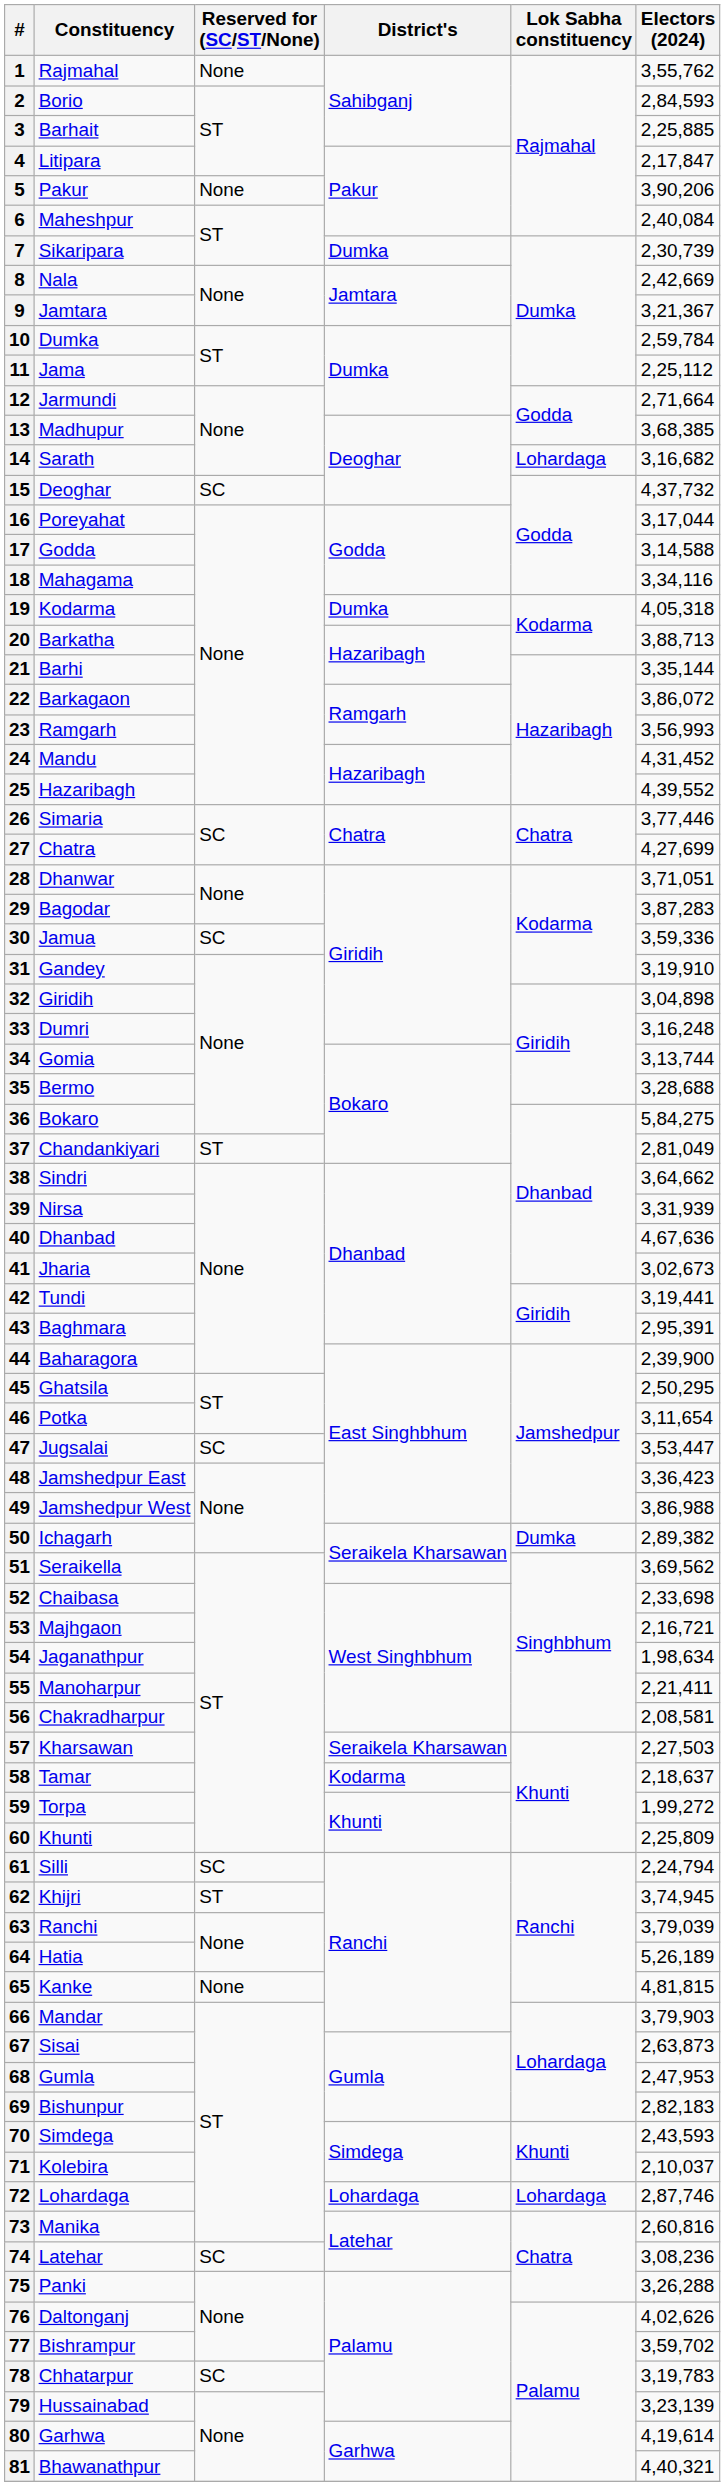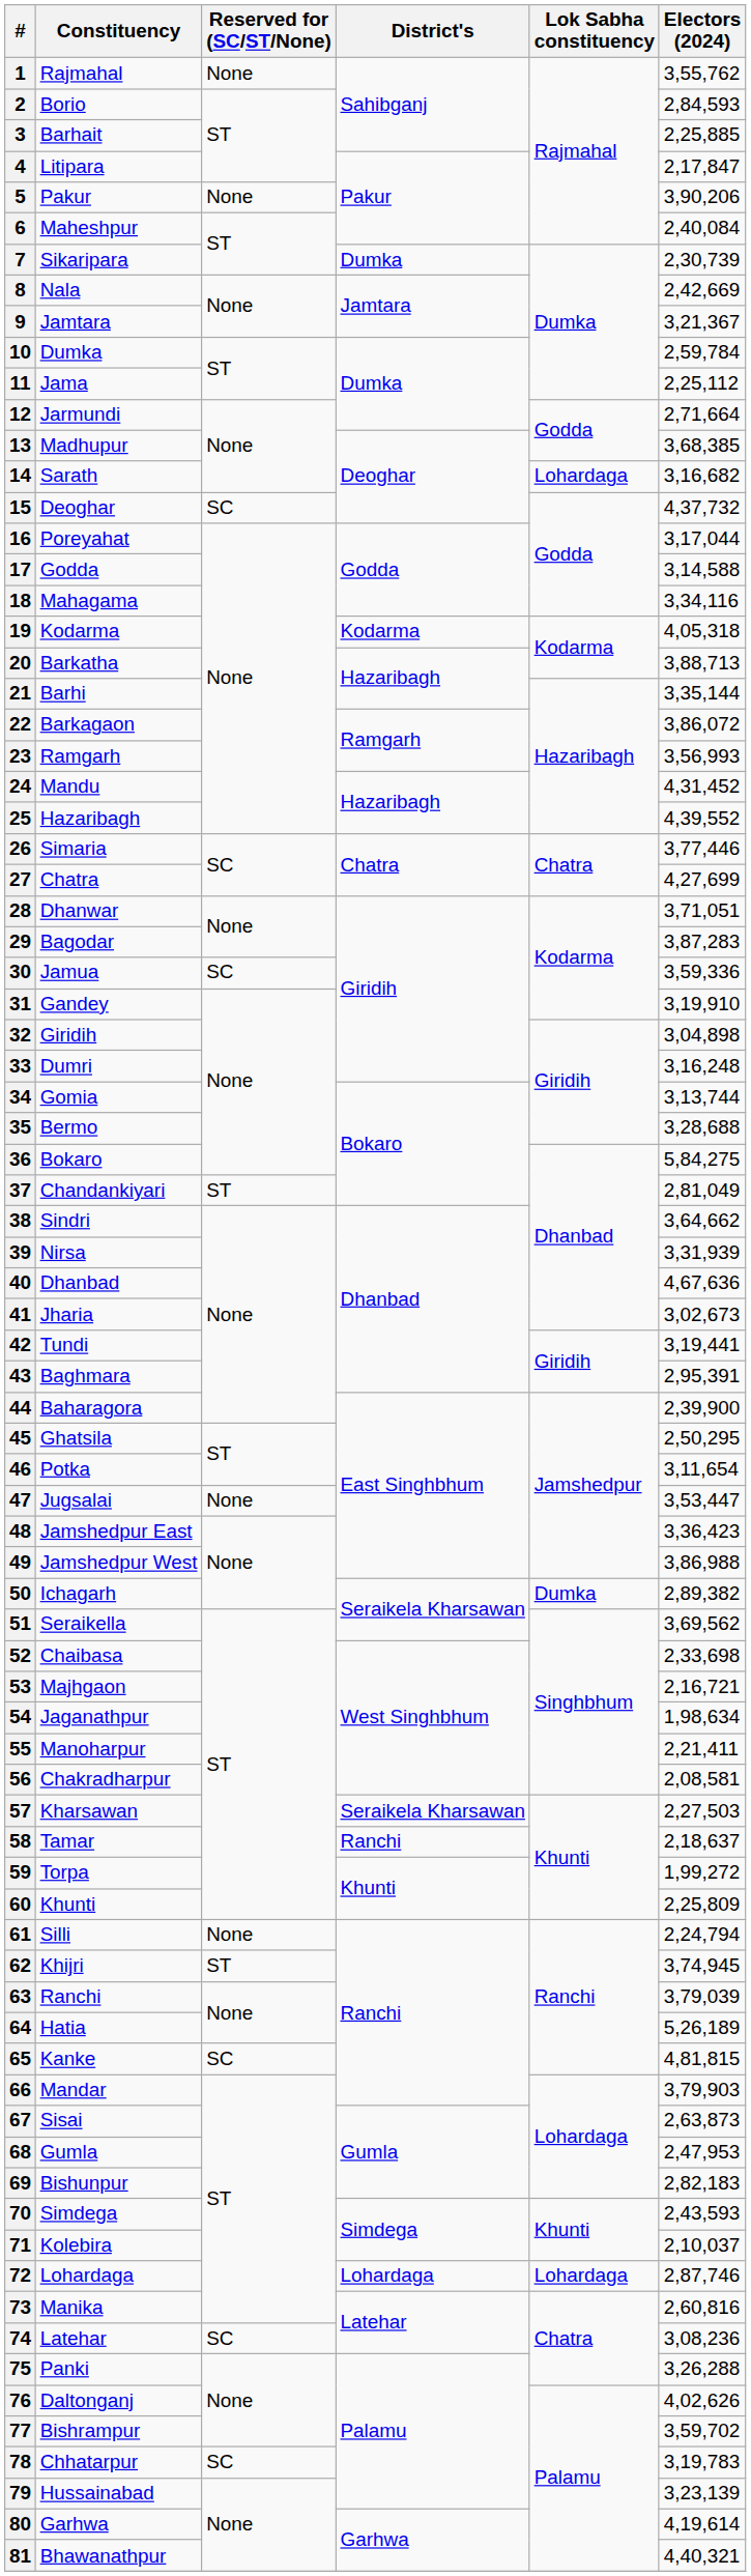 <table class="wikitable sortable">
 <tr>
 <th>#</th>
 <th>Constituency</th>
 <th>Reserved for<br>(<a href='#'>SC</a>/<a href='#'>ST</a>/None)</th>
 <th>District's</th>
 <th>Lok Sabha<br>constituency</th>
 <th>Electors<br>(2024)<br></th>
 </tr>
 <tr>
 <th>1</th>
 <td><a href='#'>Rajmahal</a></td>
 <td>None</td>
 <td rowspan="3"><a href='#'>Sahibganj</a></td>
 <td rowspan=6><a href='#'>Rajmahal</a></td>
 <td>3,55,762</td>
 </tr>
 <tr>
 <th>2</th>
 <td><a href='#'>Borio</a></td>
 <td rowspan="3">ST</td>
 <td>2,84,593</td>
 </tr>
 <tr>
 <th>3</th>
 <td><a href='#'>Barhait</a></td>
 <td>2,25,885</td>
 </tr>
 <tr>
 <th>4</th>
 <td><a href='#'>Litipara</a></td>
 <td rowspan="3"><a href='#'>Pakur</a></td>
 <td>2,17,847</td>
 </tr>
 <tr>
 <th>5</th>
 <td><a href='#'>Pakur</a></td>
 <td>None</td>
 <td>3,90,206</td>
 </tr>
 <tr>
 <th>6</th>
 <td><a href='#'>Maheshpur</a></td>
 <td rowspan="2">ST</td>
 <td>2,40,084</td>
 </tr>
 <tr>
 <th>7</th>
 <td><a href='#'>Sikaripara</a></td>
 <td><a href='#'>Dumka</a></td>
 <td rowspan=5><a href='#'>Dumka</a></td>
 <td>2,30,739</td>
 </tr>
 <tr>
 <th>8</th>
 <td><a href='#'>Nala</a></td>
 <td rowspan="2">None</td>
 <td rowspan="2"><a href='#'>Jamtara</a></td>
 <td>2,42,669</td>
 </tr>
 <tr>
 <th>9</th>
 <td><a href='#'>Jamtara</a></td>
 <td>3,21,367</td>
 </tr>
 <tr>
 <th>10</th>
 <td><a href='#'>Dumka</a></td>
 <td rowspan="2">ST</td>
 <td rowspan="3"><a href='#'>Dumka</a></td>
 <td>2,59,784</td>
 </tr>
 <tr>
 <th>11</th>
 <td><a href='#'>Jama</a></td>
 <td>2,25,112</td>
 </tr>
 <tr>
 <th>12</th>
 <td><a href='#'>Jarmundi</a></td>
 <td rowspan="3">None</td>
 <td rowspan="2"><a href='#'>Godda</a></td>
 <td>2,71,664</td>
 </tr>
 <tr>
 <th>13</th>
 <td><a href='#'>Madhupur</a></td>
 <td rowspan="3"><a href='#'>Deoghar</a></td>
 <td>3,68,385</td>
 </tr>
 <tr>
 <th>14</th>
 <td><a href='#'>Sarath</a></td>
 <td><a href='#'>Lohardaga</a></td>
 <td>3,16,682</td>
 </tr>
 <tr>
 <th>15</th>
 <td><a href='#'>Deoghar</a></td>
 <td>SC</td>
 <td rowspan="4"><a href='#'>Godda</a></td>
 <td>4,37,732</td>
 </tr>
 <tr>
 <th>16</th>
 <td><a href='#'>Poreyahat</a></td>
 <td rowspan="10">None</td>
 <td rowspan="3"><a href='#'>Godda</a></td>
 <td>3,17,044</td>
 </tr>
 <tr>
 <th>17</th>
 <td><a href='#'>Godda</a></td>
 <td>3,14,588</td>
 </tr>
 <tr>
 <th>18</th>
 <td><a href='#'>Mahagama</a></td>
 <td>3,34,116</td>
 </tr>
 <tr>
 <th>19</th>
 <td><a href='#'>Kodarma</a></td>
-<td><a href='#'>Dumka</a></td>
+<td><a href='#'>Kodarma</a></td>
 <td rowspan=2><a href='#'>Kodarma</a></td>
 <td>4,05,318</td>
 </tr>
 <tr>
 <th>20</th>
 <td><a href='#'>Barkatha</a></td>
 <td rowspan="2"><a href='#'>Hazaribagh</a></td>
 <td>3,88,713</td>
 </tr>
 <tr>
 <th>21</th>
 <td><a href='#'>Barhi</a></td>
 <td rowspan="5"><a href='#'>Hazaribagh</a></td>
 <td>3,35,144</td>
 </tr>
 <tr>
 <th>22</th>
 <td><a href='#'>Barkagaon</a></td>
 <td rowspan="2"><a href='#'>Ramgarh</a></td>
 <td>3,86,072</td>
 </tr>
 <tr>
 <th>23</th>
 <td><a href='#'>Ramgarh</a></td>
 <td>3,56,993</td>
 </tr>
 <tr>
 <th>24</th>
 <td><a href='#'>Mandu</a></td>
 <td rowspan="2"><a href='#'>Hazaribagh</a></td>
 <td>4,31,452</td>
 </tr>
 <tr>
 <th>25</th>
 <td><a href='#'>Hazaribagh</a></td>
 <td>4,39,552</td>
 </tr>
 <tr>
 <th>26</th>
 <td><a href='#'>Simaria</a></td>
 <td rowspan="2">SC</td>
 <td rowspan="2"><a href='#'>Chatra</a></td>
 <td rowspan=2><a href='#'>Chatra</a></td>
 <td>3,77,446</td>
 </tr>
 <tr>
 <th>27</th>
 <td><a href='#'>Chatra</a></td>
 <td>4,27,699</td>
 </tr>
 <tr>
 <th>28</th>
 <td><a href='#'>Dhanwar</a></td>
 <td rowspan="2">None</td>
 <td rowspan="6"><a href='#'>Giridih</a></td>
 <td rowspan=4><a href='#'>Kodarma</a></td>
 <td>3,71,051</td>
 </tr>
 <tr>
 <th>29</th>
 <td><a href='#'>Bagodar</a></td>
 <td>3,87,283</td>
 </tr>
 <tr>
 <th>30</th>
 <td><a href='#'>Jamua</a></td>
 <td>SC</td>
 <td>3,59,336</td>
 </tr>
 <tr>
 <th>31</th>
 <td><a href='#'>Gandey</a></td>
 <td rowspan="6">None</td>
 <td>3,19,910</td>
 </tr>
 <tr>
 <th>32</th>
 <td><a href='#'>Giridih</a></td>
 <td rowspan="4"><a href='#'>Giridih</a></td>
 <td>3,04,898</td>
 </tr>
 <tr>
 <th>33</th>
 <td><a href='#'>Dumri</a></td>
 <td>3,16,248</td>
 </tr>
 <tr>
 <th>34</th>
 <td><a href='#'>Gomia</a></td>
 <td rowspan="4"><a href='#'>Bokaro</a></td>
 <td>3,13,744</td>
 </tr>
 <tr>
 <th>35</th>
 <td><a href='#'>Bermo</a></td>
 <td>3,28,688</td>
 </tr>
 <tr>
 <th>36</th>
 <td><a href='#'>Bokaro</a></td>
 <td rowspan="6"><a href='#'>Dhanbad</a></td>
 <td>5,84,275</td>
 </tr>
 <tr>
 <th>37</th>
 <td><a href='#'>Chandankiyari</a></td>
 <td>ST</td>
 <td>2,81,049</td>
 </tr>
 <tr>
 <th>38</th>
 <td><a href='#'>Sindri</a></td>
 <td rowspan="7">None</td>
 <td rowspan="6"><a href='#'>Dhanbad</a></td>
 <td>3,64,662</td>
 </tr>
 <tr>
 <th>39</th>
 <td><a href='#'>Nirsa</a></td>
 <td>3,31,939</td>
 </tr>
 <tr>
 <th>40</th>
 <td><a href='#'>Dhanbad</a></td>
 <td>4,67,636</td>
 </tr>
 <tr>
 <th>41</th>
 <td><a href='#'>Jharia</a></td>
 <td>3,02,673</td>
 </tr>
 <tr>
 <th>42</th>
 <td><a href='#'>Tundi</a></td>
 <td rowspan="2"><a href='#'>Giridih</a></td>
 <td>3,19,441</td>
 </tr>
 <tr>
 <th>43</th>
 <td><a href='#'>Baghmara</a></td>
 <td>2,95,391</td>
 </tr>
 <tr>
 <th>44</th>
 <td><a href='#'>Baharagora</a></td>
 <td rowspan="6"><a href='#'>East Singhbhum</a></td>
 <td rowspan=6><a href='#'>Jamshedpur</a></td>
 <td>2,39,900</td>
 </tr>
 <tr>
 <th>45</th>
 <td><a href='#'>Ghatsila</a></td>
 <td rowspan="2">ST</td>
 <td>2,50,295</td>
 </tr>
 <tr>
 <th>46</th>
 <td><a href='#'>Potka</a></td>
 <td>3,11,654</td>
 </tr>
 <tr>
 <th>47</th>
 <td><a href='#'>Jugsalai</a></td>
-<td>SC</td>
+<td>None</td>
 <td>3,53,447</td>
 </tr>
 <tr>
 <th>48</th>
 <td><a href='#'>Jamshedpur East</a></td>
 <td rowspan="3">None</td>
 <td>3,36,423</td>
 </tr>
 <tr>
 <th>49</th>
 <td><a href='#'>Jamshedpur West</a></td>
 <td>3,86,988</td>
 </tr>
 <tr>
 <th>50</th>
 <td><a href='#'>Ichagarh</a></td>
 <td rowspan="2"><a href='#'>Seraikela Kharsawan</a></td>
 <td><a href='#'>Dumka</a></td>
 <td>2,89,382</td>
 </tr>
 <tr>
 <th>51</th>
 <td><a href='#'>Seraikella</a></td>
 <td rowspan="10">ST</td>
 <td rowspan="6"><a href='#'>Singhbhum</a></td>
 <td>3,69,562</td>
 </tr>
 <tr>
 <th>52</th>
 <td><a href='#'>Chaibasa</a></td>
 <td rowspan="5"><a href='#'>West Singhbhum</a></td>
 <td>2,33,698</td>
 </tr>
 <tr>
 <th>53</th>
 <td><a href='#'>Majhgaon</a></td>
 <td>2,16,721</td>
 </tr>
 <tr>
 <th>54</th>
 <td><a href='#'>Jaganathpur</a></td>
 <td>1,98,634</td>
 </tr>
 <tr>
 <th>55</th>
 <td><a href='#'>Manoharpur</a></td>
 <td>2,21,411</td>
 </tr>
 <tr>
 <th>56</th>
 <td><a href='#'>Chakradharpur</a></td>
 <td>2,08,581</td>
 </tr>
 <tr>
 <th>57</th>
 <td><a href='#'>Kharsawan</a></td>
 <td><a href='#'>Seraikela Kharsawan</a></td>
 <td rowspan=4><a href='#'>Khunti</a></td>
 <td>2,27,503</td>
 </tr>
 <tr>
 <th>58</th>
 <td><a href='#'>Tamar</a></td>
-<td><a href='#'>Kodarma</a></td>
+<td><a href='#'>Ranchi</a></td>
 <td>2,18,637</td>
 </tr>
 <tr>
 <th>59</th>
 <td><a href='#'>Torpa</a></td>
 <td rowspan="2"><a href='#'>Khunti</a></td>
 <td>1,99,272</td>
 </tr>
 <tr>
 <th>60</th>
 <td><a href='#'>Khunti</a></td>
 <td>2,25,809</td>
 </tr>
 <tr>
 <th>61</th>
 <td><a href='#'>Silli</a></td>
-<td>SC</td>
+<td>None</td>
 <td rowspan="6"><a href='#'>Ranchi</a></td>
 <td rowspan=5><a href='#'>Ranchi</a></td>
 <td>2,24,794</td>
 </tr>
 <tr>
 <th>62</th>
 <td><a href='#'>Khijri</a></td>
 <td>ST</td>
 <td>3,74,945</td>
 </tr>
 <tr>
 <th>63</th>
 <td><a href='#'>Ranchi</a></td>
 <td rowspan="2">None</td>
 <td>3,79,039</td>
 </tr>
 <tr>
 <th>64</th>
 <td><a href='#'>Hatia</a></td>
 <td>5,26,189</td>
 </tr>
 <tr>
 <th>65</th>
 <td><a href='#'>Kanke</a></td>
-<td>None</td>
+<td>SC</td>
 <td>4,81,815</td>
 </tr>
 <tr>
 <th>66</th>
 <td><a href='#'>Mandar</a></td>
 <td rowspan="8">ST</td>
 <td rowspan="4"><a href='#'>Lohardaga</a></td>
 <td>3,79,903</td>
 </tr>
 <tr>
 <th>67</th>
 <td><a href='#'>Sisai</a></td>
 <td rowspan="3"><a href='#'>Gumla</a></td>
 <td>2,63,873</td>
 </tr>
 <tr>
 <th>68</th>
 <td><a href='#'>Gumla</a></td>
 <td>2,47,953</td>
 </tr>
 <tr>
 <th>69</th>
 <td><a href='#'>Bishunpur</a></td>
 <td>2,82,183</td>
 </tr>
 <tr>
 <th>70</th>
 <td><a href='#'>Simdega</a></td>
 <td rowspan="2"><a href='#'>Simdega</a></td>
 <td rowspan=2><a href='#'>Khunti</a></td>
 <td>2,43,593</td>
 </tr>
 <tr>
 <th>71</th>
 <td><a href='#'>Kolebira</a></td>
 <td>2,10,037</td>
 </tr>
 <tr>
 <th>72</th>
 <td><a href='#'>Lohardaga</a></td>
 <td><a href='#'>Lohardaga</a></td>
 <td><a href='#'>Lohardaga</a></td>
 <td>2,87,746</td>
 </tr>
 <tr>
 <th>73</th>
 <td><a href='#'>Manika</a></td>
 <td rowspan="2"><a href='#'>Latehar</a></td>
 <td rowspan=3><a href='#'>Chatra</a></td>
 <td>2,60,816</td>
 </tr>
 <tr>
 <th>74</th>
 <td><a href='#'>Latehar</a></td>
 <td>SC</td>
 <td>3,08,236</td>
 </tr>
 <tr>
 <th>75</th>
 <td><a href='#'>Panki</a></td>
 <td rowspan="3">None</td>
 <td rowspan="5"><a href='#'>Palamu</a></td>
 <td>3,26,288</td>
 </tr>
 <tr>
 <th>76</th>
 <td><a href='#'>Daltonganj</a></td>
 <td rowspan="6"><a href='#'>Palamu</a></td>
 <td>4,02,626</td>
 </tr>
 <tr>
 <th>77</th>
 <td><a href='#'>Bishrampur</a></td>
 <td>3,59,702</td>
 </tr>
 <tr>
 <th>78</th>
 <td><a href='#'>Chhatarpur</a></td>
 <td>SC</td>
 <td>3,19,783</td>
 </tr>
 <tr>
 <th>79</th>
 <td><a href='#'>Hussainabad</a></td>
 <td rowspan="3">None</td>
 <td>3,23,139</td>
 </tr>
 <tr>
 <th>80</th>
 <td><a href='#'>Garhwa</a></td>
 <td rowspan="2"><a href='#'>Garhwa</a></td>
 <td>4,19,614</td>
 </tr>
 <tr>
 <th>81</th>
 <td><a href='#'>Bhawanathpur</a></td>
 <td>4,40,321</td>
 </tr>
 <tr>
 </tr>
 </table>
